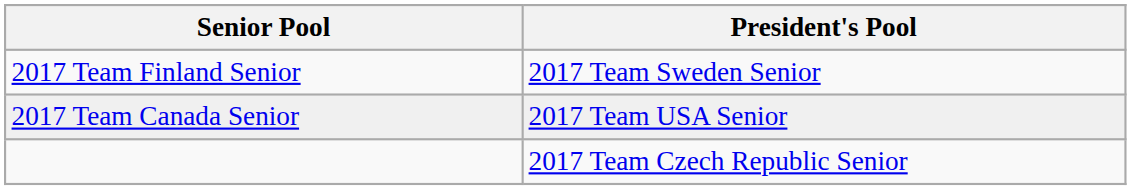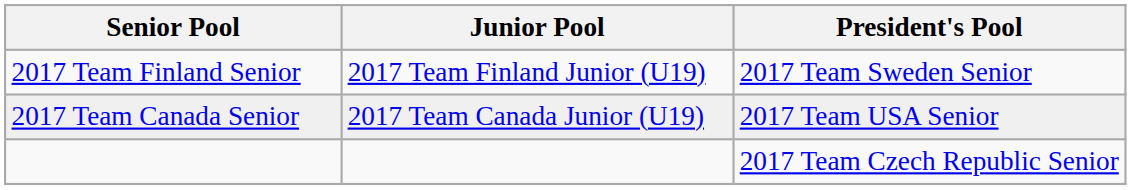 <table class=wikitable style="text-align:left; font-size:80%;">
 <tr>
 <th width=30%>Senior Pool</th>
+<th width=35%>Junior Pool</th>
 <th width=35%>President's Pool</th>
 </tr>
 <tr>
 <td> <a href='#'>2017 Team Finland Senior</a></td>
+<td> <a href='#'>2017 Team Finland Junior (U19)</a></td>
 <td> <a href='#'>2017 Team Sweden Senior</a></td>
 </tr>
 <tr bgcolor="#f0f0f0">
 <td> <a href='#'>2017 Team Canada Senior</a></td>
+<td> <a href='#'>2017 Team Canada Junior (U19)</a></td>
 <td> <a href='#'>2017 Team USA Senior</a></td>
 </tr>
 <tr>
 <td></td>
+<td></td>
 <td> <a href='#'>2017 Team Czech Republic Senior</a></td>
 </tr>
 </table>
